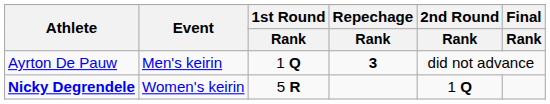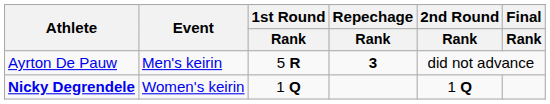 <table class="wikitable" style="font-size:90%">
 <tr>
 <th rowspan=2>Athlete</th>
 <th rowspan=2>Event</th>
 <th>1st Round</th>
 <th>Repechage</th>
 <th>2nd Round</th>
 <th>Final</th>
 </tr>
 <tr style="font-size:95%">
 <th>Rank</th>
 <th>Rank</th>
 <th>Rank</th>
 <th>Rank</th>
 </tr>
 <tr align=center>
 <td align=left><a href='#'>Ayrton De Pauw</a></td>
 <td align=left><a href='#'>Men's keirin</a></td>
-<td>1 <strong>Q</strong></td>
+<td>5 <strong>R</strong></td>
 <td><strong>3</strong></td>
 <td colspan=2>did not advance</td>
 </tr>
 <tr align=center>
 <td align=left><strong><a href='#'>Nicky Degrendele</a></strong></td>
 <td align=left><a href='#'>Women's keirin</a></td>
-<td>5 <strong>R</strong></td>
+<td>1 <strong>Q</strong></td>
 <td></td>
 <td>1 <strong>Q</strong></td>
 <td></td>
 </tr>
 </table>
